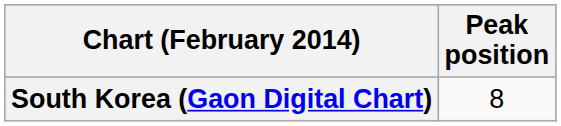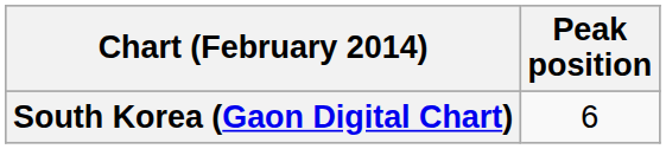 <table class="wikitable plainrowheaders" style="text-align:center">
 <tr>
 <th>Chart (February 2014)</th>
 <th>Peak<br>position</th>
 </tr>
 <tr>
 <th scope="row">South Korea (<a href='#'>Gaon Digital Chart</a>)</th>
-<td>8</td>
+<td>6</td>
 </tr>
 </table>
